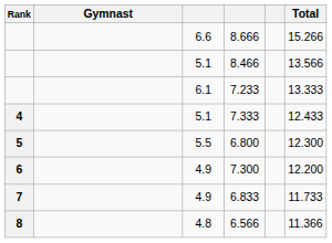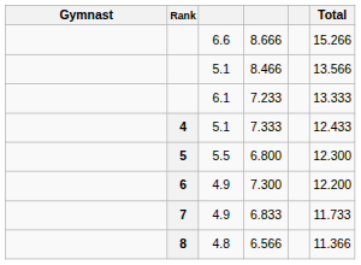 <table style="text-align:center;" class="wikitable sortable">
 <tr>
+<th scope="col" style="width:200px;">Gymnast</th>
 <th scope="col" style="width:15px;"><small>Rank</small></th>
-<th scope="col" style="width:200px;">Gymnast</th>
 <th scope="col" style="width:50px;"><small></small></th>
 <th scope="col" style="width:50px;"><small></small></th>
 <th scope="col" style="width:20px;"><small></small></th>
 <th scope="col" style="width:50px;">Total</th>
 </tr>
 <tr>
+<td style="height:30px; text-align:left;"></td>
 <td scope="row" style="text-align:center"></td>
-<td style="height:30px; text-align:left;"></td>
 <td>6.6</td>
 <td>8.666</td>
 <td></td>
 <td>15.266</td>
 </tr>
 <tr>
+<td style="height:30px; text-align:left;"></td>
 <td scope="row" style="text-align:center"></td>
-<td style="height:30px; text-align:left;"></td>
 <td>5.1</td>
 <td>8.466</td>
 <td></td>
 <td>13.566</td>
 </tr>
 <tr>
+<td style="height:30px; text-align:left;"></td>
 <td scope="row" style="text-align:center"></td>
-<td style="height:30px; text-align:left;"></td>
 <td>6.1</td>
 <td>7.233</td>
 <td></td>
 <td>13.333</td>
 </tr>
 <tr>
+<td style="height:30px; text-align:left;"></td>
 <th scope="row" style="text-align:center">4</th>
-<td style="height:30px; text-align:left;"></td>
 <td>5.1</td>
 <td>7.333</td>
 <td></td>
 <td>12.433</td>
 </tr>
 <tr>
+<td style="height:30px; text-align:left;"></td>
 <th scope="row" style="text-align:center">5</th>
-<td style="height:30px; text-align:left;"></td>
 <td>5.5</td>
 <td>6.800</td>
 <td></td>
 <td>12.300</td>
 </tr>
 <tr>
+<td style="height:30px; text-align:left;"></td>
 <th scope="row" style="text-align:center">6</th>
-<td style="height:30px; text-align:left;"></td>
 <td>4.9</td>
 <td>7.300</td>
 <td></td>
 <td>12.200</td>
 </tr>
 <tr>
+<td style="height:30px; text-align:left;"></td>
 <th scope="row" style="text-align:center">7</th>
-<td style="height:30px; text-align:left;"></td>
 <td>4.9</td>
 <td>6.833</td>
 <td></td>
 <td>11.733</td>
 </tr>
 <tr>
+<td style="height:30px; text-align:left;"></td>
 <th scope="row" style="text-align:center">8</th>
-<td style="height:30px; text-align:left;"></td>
 <td>4.8</td>
 <td>6.566</td>
 <td></td>
 <td>11.366</td>
 </tr>
 </table>
